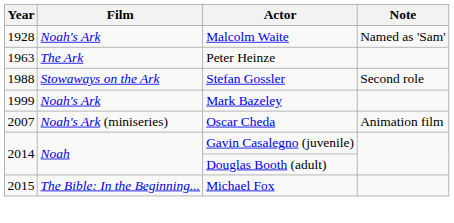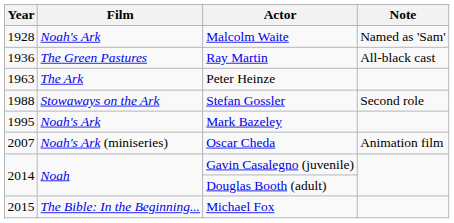 <table class="wikitable">
 <tr>
 <th>Year</th>
 <th>Film</th>
 <th>Actor</th>
 <th>Note</th>
 </tr>
 <tr>
 <td>1928</td>
 <td><a href='#'><em>Noah's Ark</em></a></td>
 <td><a href='#'>Malcolm Waite</a></td>
 <td>Named as 'Sam'</td>
 </tr>
 <tr>
+<td>1936</td>
+<td><a href='#'><em>The Green Pastures</em></a></td>
+<td><a href='#'>Ray Martin</a></td>
+<td>All-black cast</td>
+</tr>
+<tr>
 <td>1963</td>
 <td><a href='#'><em>The Ark</em></a></td>
 <td>Peter Heinze</td>
 <td></td>
 </tr>
 <tr>
 <td>1988</td>
 <td><em><a href='#'>Stowaways on the Ark</a></em></td>
 <td><a href='#'>Stefan Gossler</a></td>
 <td>Second role</td>
 </tr>
 <tr>
-<td>1999</td>
+<td>1995</td>
 <td><a href='#'><em>Noah's Ark</em></a></td>
 <td><a href='#'>Mark Bazeley</a></td>
 <td></td>
 </tr>
 <tr>
 <td>2007</td>
 <td><a href='#'><em>Noah's Ark</em></a> (miniseries)</td>
 <td><a href='#'>Oscar Cheda</a></td>
 <td>Animation film</td>
 </tr>
 <tr>
 <td rowspan="2">2014</td>
 <td rowspan="2"><a href='#'><em>Noah</em></a></td>
 <td><a href='#'>Gavin Casalegno</a> (juvenile)</td>
 <td rowspan="2"></td>
 </tr>
 <tr>
 <td><a href='#'>Douglas Booth</a> (adult)</td>
 </tr>
 <tr>
 <td>2015</td>
 <td><em><a href='#'>The Bible: In the Beginning...</a></em></td>
 <td><a href='#'>Michael Fox</a></td>
 <td></td>
 </tr>
 </table>
